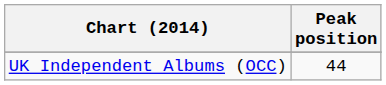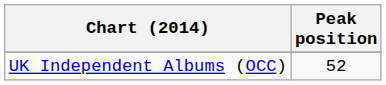 <table class="wikitable sortable" style=margin-right:1em;margin-bottom:0;>
 <tr>
 <th scope="col">Chart (2014)</th>
 <th scope="col">Peak<br>position</th>
 </tr>
 <tr>
 </tr>
 <tr>
 </tr>
 <tr>
 </tr>
 <tr>
 <td><a href='#'>UK Independent Albums</a> (<a href='#'>OCC</a>)</td>
-<td style="text-align:center;">44</td>
+<td style="text-align:center;">52</td>
 </tr>
 </table>
